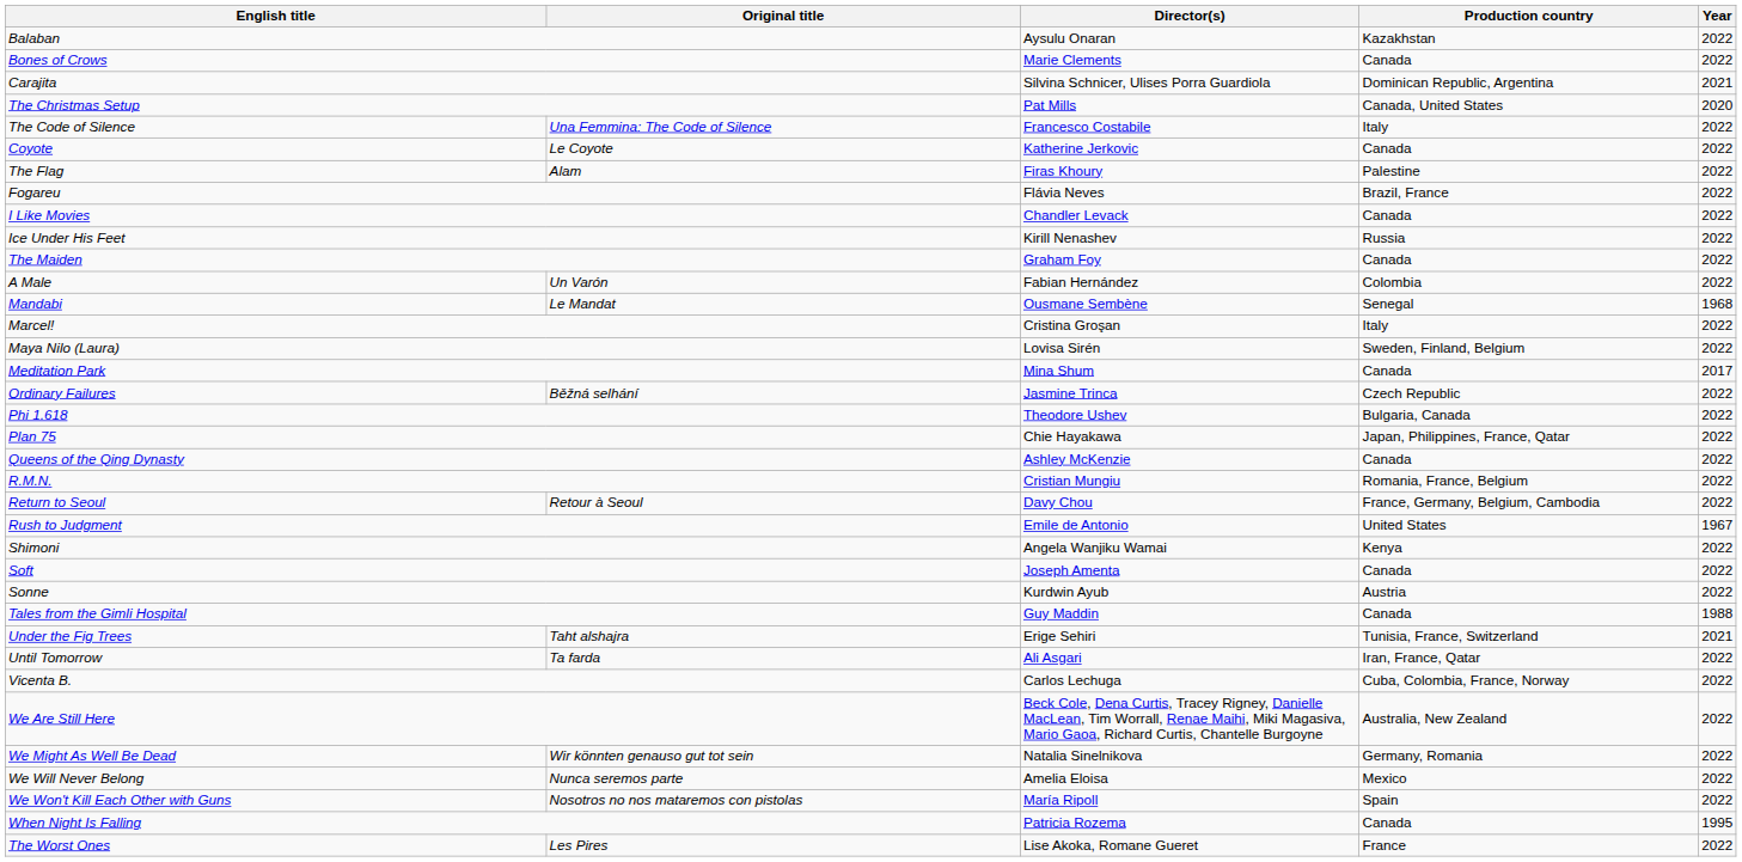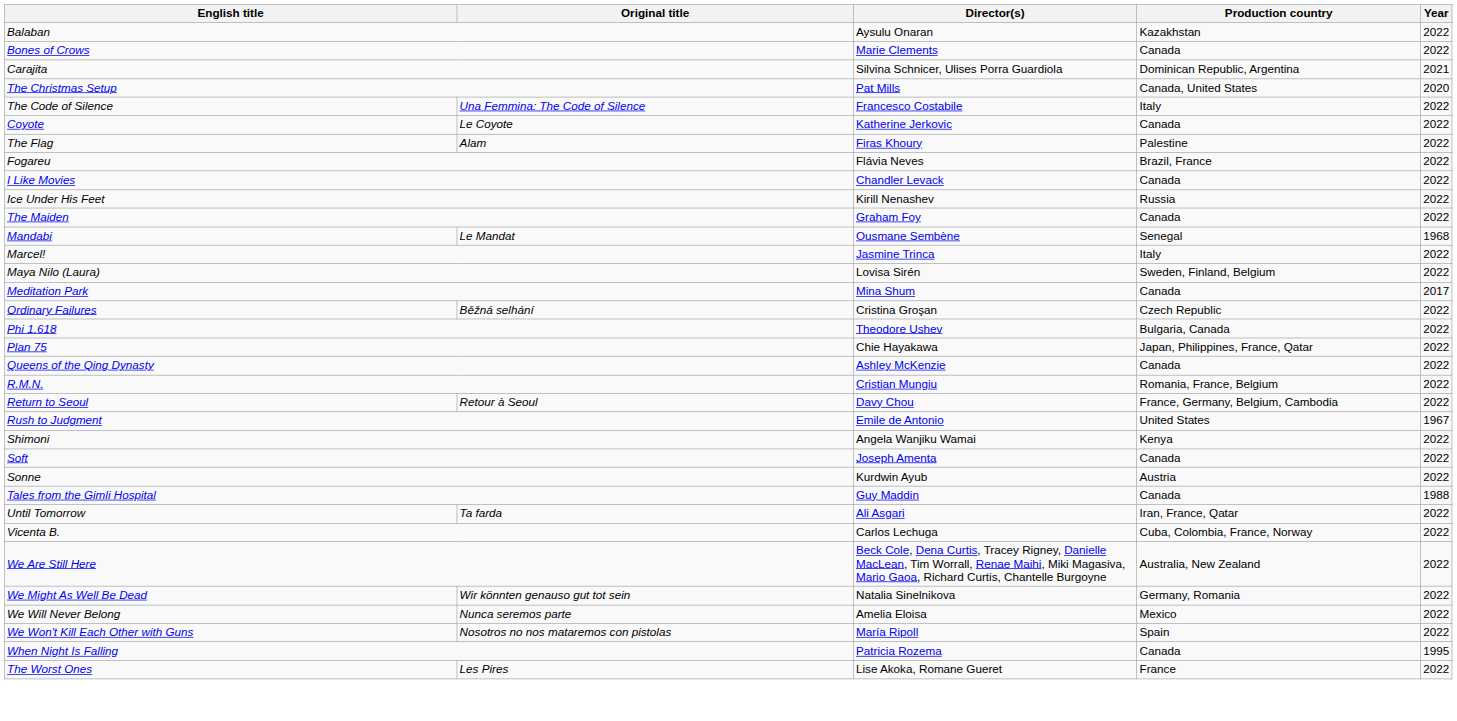 <table class="wikitable" width=100%>
 <tr>
 <th scope="col" width="32%">English title</th>
 <th scope="col" width="28%">Original title</th>
 <th scope="col" width="20%">Director(s)</th>
 <th scope="col" width="20%">Production country</th>
 <th scope="col" width="20%">Year</th>
 </tr>
 <tr>
 <td colspan=2><em>Balaban</em></td>
 <td>Aysulu Onaran</td>
 <td>Kazakhstan</td>
 <td>2022</td>
 </tr>
 <tr>
 <td colspan=2><em><a href='#'>Bones of Crows</a></em></td>
 <td><a href='#'>Marie Clements</a></td>
 <td>Canada</td>
 <td>2022</td>
 </tr>
 <tr>
 <td colspan=2><em>Carajita</em></td>
 <td>Silvina Schnicer, Ulises Porra Guardiola</td>
 <td>Dominican Republic, Argentina</td>
 <td>2021</td>
 </tr>
 <tr>
 <td colspan=2><em><a href='#'>The Christmas Setup</a></em></td>
 <td><a href='#'>Pat Mills</a></td>
 <td>Canada, United States</td>
 <td>2020</td>
 </tr>
 <tr>
 <td><em>The Code of Silence</em></td>
 <td><em><a href='#'>Una Femmina: The Code of Silence</a></em></td>
 <td><a href='#'>Francesco Costabile</a></td>
 <td>Italy</td>
 <td>2022</td>
 </tr>
 <tr>
 <td><em><a href='#'>Coyote</a></em></td>
 <td><em>Le Coyote</em></td>
 <td><a href='#'>Katherine Jerkovic</a></td>
 <td>Canada</td>
 <td>2022</td>
 </tr>
 <tr>
 <td><em>The Flag</em></td>
 <td><em>Alam</em></td>
 <td><a href='#'>Firas Khoury</a></td>
 <td>Palestine</td>
 <td>2022</td>
 </tr>
 <tr>
 <td colspan=2><em>Fogareu</em></td>
 <td>Flávia Neves</td>
 <td>Brazil, France</td>
 <td>2022</td>
 </tr>
 <tr>
 <td colspan=2><em><a href='#'>I Like Movies</a></em></td>
 <td><a href='#'>Chandler Levack</a></td>
 <td>Canada</td>
 <td>2022</td>
 </tr>
 <tr>
 <td colspan=2><em>Ice Under His Feet</em></td>
 <td>Kirill Nenashev</td>
 <td>Russia</td>
 <td>2022</td>
 </tr>
 <tr>
 <td colspan=2><em><a href='#'>The Maiden</a></em></td>
 <td><a href='#'>Graham Foy</a></td>
 <td>Canada</td>
 <td>2022</td>
 </tr>
 <tr>
-<td><em>A Male</em></td>
-<td><em>Un Varón</em></td>
-<td>Fabian Hernández</td>
-<td>Colombia</td>
-<td>2022</td>
-</tr>
-<tr>
 <td><em><a href='#'>Mandabi</a></em></td>
 <td><em>Le Mandat</em></td>
 <td><a href='#'>Ousmane Sembène</a></td>
 <td>Senegal</td>
 <td>1968</td>
 </tr>
 <tr>
 <td colspan=2><em>Marcel!</em></td>
-<td>Cristina Groşan</td>
+<td><a href='#'>Jasmine Trinca</a></td>
 <td>Italy</td>
 <td>2022</td>
 </tr>
 <tr>
 <td colspan=2><em>Maya Nilo (Laura)</em></td>
 <td>Lovisa Sirén</td>
 <td>Sweden, Finland, Belgium</td>
 <td>2022</td>
 </tr>
 <tr>
 <td colspan=2><em><a href='#'>Meditation Park</a></em></td>
 <td><a href='#'>Mina Shum</a></td>
 <td>Canada</td>
 <td>2017</td>
 </tr>
 <tr>
 <td><em><a href='#'>Ordinary Failures</a></em></td>
 <td><em>Běžná selhání</em></td>
-<td><a href='#'>Jasmine Trinca</a></td>
+<td>Cristina Groşan</td>
 <td>Czech Republic</td>
 <td>2022</td>
 </tr>
 <tr>
 <td colspan=2><em><a href='#'>Phi 1.618</a></em></td>
 <td><a href='#'>Theodore Ushev</a></td>
 <td>Bulgaria, Canada</td>
 <td>2022</td>
 </tr>
 <tr>
 <td colspan=2><em><a href='#'>Plan 75</a></em></td>
 <td>Chie Hayakawa</td>
 <td>Japan, Philippines, France, Qatar</td>
 <td>2022</td>
 </tr>
 <tr>
 <td colspan=2><em><a href='#'>Queens of the Qing Dynasty</a></em></td>
 <td><a href='#'>Ashley McKenzie</a></td>
 <td>Canada</td>
 <td>2022</td>
 </tr>
 <tr>
 <td colspan=2><em><a href='#'>R.M.N.</a></em></td>
 <td><a href='#'>Cristian Mungiu</a></td>
 <td>Romania, France, Belgium</td>
 <td>2022</td>
 </tr>
 <tr>
 <td><em><a href='#'>Return to Seoul</a></em></td>
 <td><em>Retour à Seoul</em></td>
 <td><a href='#'>Davy Chou</a></td>
 <td>France, Germany, Belgium, Cambodia</td>
 <td>2022</td>
 </tr>
 <tr>
 <td colspan=2><em><a href='#'>Rush to Judgment</a></em></td>
 <td><a href='#'>Emile de Antonio</a></td>
 <td>United States</td>
 <td>1967</td>
 </tr>
 <tr>
 <td colspan=2><em>Shimoni</em></td>
 <td>Angela Wanjiku Wamai</td>
 <td>Kenya</td>
 <td>2022</td>
 </tr>
 <tr>
 <td colspan=2><em><a href='#'>Soft</a></em></td>
 <td><a href='#'>Joseph Amenta</a></td>
 <td>Canada</td>
 <td>2022</td>
 </tr>
 <tr>
 <td colspan=2><em>Sonne</em></td>
 <td>Kurdwin Ayub</td>
 <td>Austria</td>
 <td>2022</td>
 </tr>
 <tr>
 <td colspan=2><em><a href='#'>Tales from the Gimli Hospital</a></em></td>
 <td><a href='#'>Guy Maddin</a></td>
 <td>Canada</td>
 <td>1988</td>
 </tr>
 <tr>
-<td><em><a href='#'>Under the Fig Trees</a></em></td>
-<td><em>Taht alshajra</em></td>
-<td>Erige Sehiri</td>
-<td>Tunisia, France, Switzerland</td>
-<td>2021</td>
-</tr>
-<tr>
 <td><em>Until Tomorrow</em></td>
 <td><em>Ta farda</em></td>
 <td><a href='#'>Ali Asgari</a></td>
 <td>Iran, France, Qatar</td>
 <td>2022</td>
 </tr>
 <tr>
 <td colspan=2><em>Vicenta B.</em></td>
 <td>Carlos Lechuga</td>
 <td>Cuba, Colombia, France, Norway</td>
 <td>2022</td>
 </tr>
 <tr>
 <td colspan=2><em><a href='#'>We Are Still Here</a></em></td>
 <td><a href='#'>Beck Cole</a>, <a href='#'>Dena Curtis</a>, Tracey Rigney, <a href='#'>Danielle MacLean</a>, Tim Worrall, <a href='#'>Renae Maihi</a>, Miki Magasiva, <a href='#'>Mario Gaoa</a>, Richard Curtis, Chantelle Burgoyne</td>
 <td>Australia, New Zealand</td>
 <td>2022</td>
 </tr>
 <tr>
 <td><em><a href='#'>We Might As Well Be Dead</a></em></td>
 <td><em>Wir könnten genauso gut tot sein</em></td>
 <td>Natalia Sinelnikova</td>
 <td>Germany, Romania</td>
 <td>2022</td>
 </tr>
 <tr>
 <td><em>We Will Never Belong</em></td>
 <td><em>Nunca seremos parte</em></td>
 <td>Amelia Eloisa</td>
 <td>Mexico</td>
 <td>2022</td>
 </tr>
 <tr>
 <td><em><a href='#'>We Won't Kill Each Other with Guns</a></em></td>
 <td><em>Nosotros no nos mataremos con pistolas</em></td>
 <td><a href='#'>María Ripoll</a></td>
 <td>Spain</td>
 <td>2022</td>
 </tr>
 <tr>
 <td colspan=2><em><a href='#'>When Night Is Falling</a></em></td>
 <td><a href='#'>Patricia Rozema</a></td>
 <td>Canada</td>
 <td>1995</td>
 </tr>
 <tr>
 <td><em><a href='#'>The Worst Ones</a></em></td>
 <td><em>Les Pires</em></td>
 <td>Lise Akoka, Romane Gueret</td>
 <td>France</td>
 <td>2022</td>
 </tr>
 </table>
